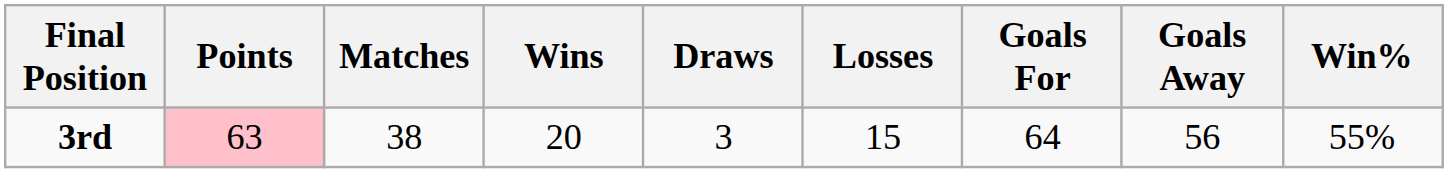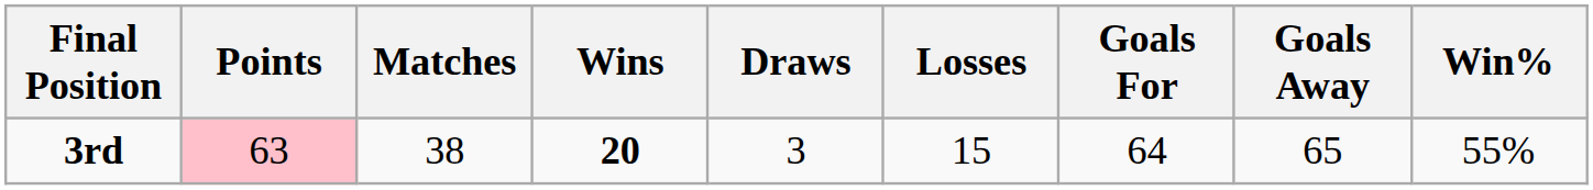 <table class="wikitable" style="font-size: 95%; text-align: center;">
 <tr>
 <th width=60>Final Position</th>
 <th width=60>Points</th>
 <th width=60>Matches</th>
 <th width=60>Wins</th>
 <th width=60>Draws</th>
 <th width=60>Losses</th>
 <th width=60>Goals For</th>
 <th width=60>Goals Away</th>
 <th width=60>Win%</th>
 </tr>
 <tr>
 <td><strong>3rd</strong></td>
 <td style="background: pink;">63</td>
 <td>38</td>
-<td>20</td>
+<td><strong>20</strong></td>
 <td>3</td>
 <td>15</td>
 <td>64</td>
-<td>56</td>
+<td>65</td>
 <td>55%</td>
 </tr>
 </table>
